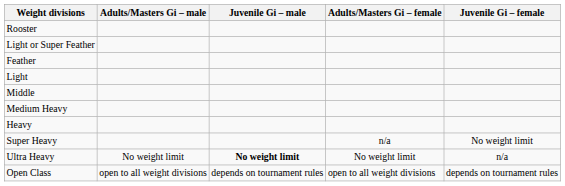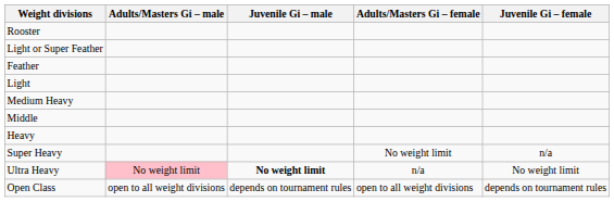 <table class="wikitable" style="font-size:95%;">
 <tr>
 <th>Weight divisions</th>
 <th>Adults/Masters Gi – male</th>
 <th>Juvenile Gi – male</th>
 <th>Adults/Masters Gi – female</th>
 <th>Juvenile Gi – female</th>
 </tr>
 <tr align="center">
 <td align="left">Rooster</td>
 <td></td>
 <td></td>
 <td></td>
 <td></td>
 </tr>
 <tr align="center">
 <td align="left">Light or Super Feather</td>
 <td></td>
 <td></td>
 <td></td>
 <td></td>
 </tr>
 <tr align="center">
 <td align="left">Feather</td>
 <td></td>
 <td></td>
 <td></td>
 <td></td>
 </tr>
 <tr align="center">
 <td align="left">Light</td>
 <td></td>
 <td></td>
 <td></td>
 <td></td>
 </tr>
 <tr align="center">
-<td align="left">Middle</td>
+<td align="left">Medium Heavy</td>
 <td></td>
 <td></td>
 <td></td>
 <td></td>
 </tr>
 <tr align="center">
-<td align="left">Medium Heavy</td>
+<td align="left">Middle</td>
 <td></td>
 <td></td>
 <td></td>
 <td></td>
 </tr>
 <tr align="center">
 <td align="left">Heavy</td>
 <td></td>
 <td></td>
 <td></td>
 <td></td>
 </tr>
 <tr align="center">
 <td align="left">Super Heavy</td>
 <td></td>
 <td></td>
+<td>No weight limit</td>
 <td>n/a</td>
-<td>No weight limit</td>
 </tr>
 <tr align="center">
 <td align="left">Ultra Heavy</td>
+<td style="background: pink;">No weight limit</td>
+<td><strong>No weight limit</strong></td>
+<td>n/a</td>
 <td>No weight limit</td>
-<td><strong>No weight limit</strong></td>
-<td>No weight limit</td>
-<td>n/a</td>
 </tr>
 <tr>
 <td>Open Class</td>
 <td>open to all weight divisions</td>
 <td>depends on tournament rules</td>
 <td>open to all weight divisions</td>
 <td>depends on tournament rules</td>
 </tr>
 </table>
